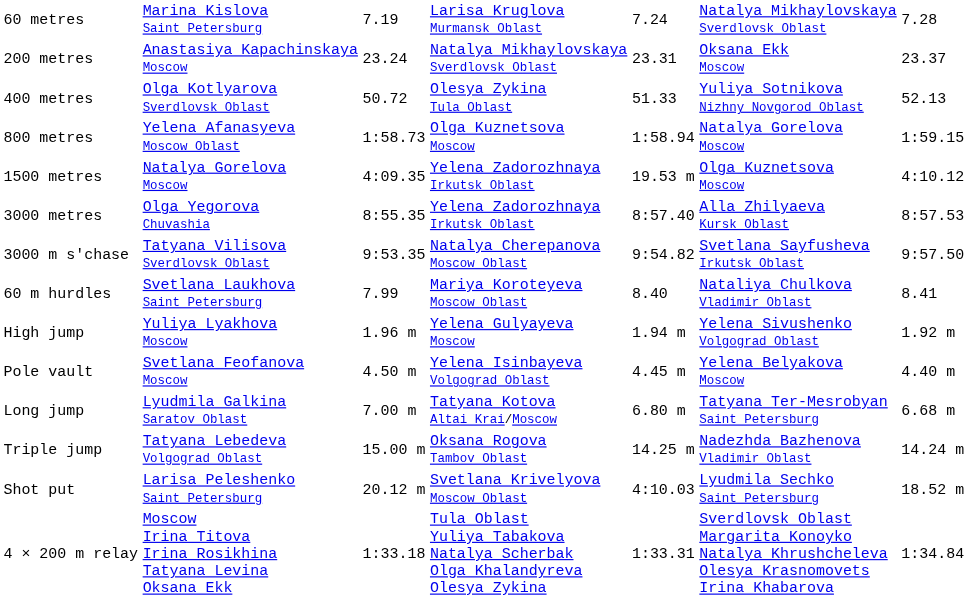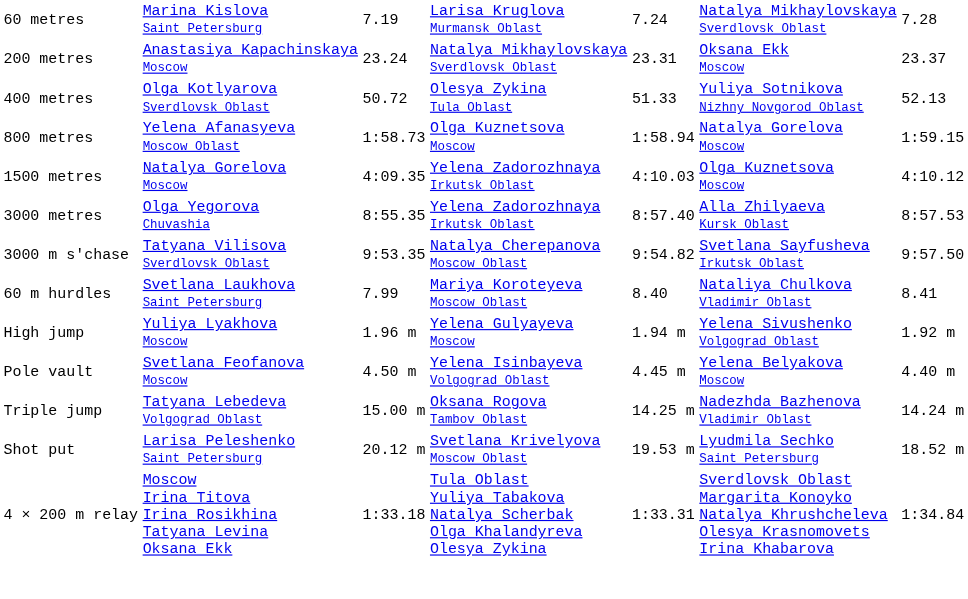 <table>
 <tr>
 <td>60 metres</td>
 <td><a href='#'>Marina Kislova</a><br><small><a href='#'>Saint Petersburg</a></small></td>
 <td>7.19</td>
 <td><a href='#'>Larisa Kruglova</a><br><small><a href='#'>Murmansk Oblast</a></small></td>
 <td>7.24</td>
 <td><a href='#'>Natalya Mikhaylovskaya</a><br><small><a href='#'>Sverdlovsk Oblast</a></small></td>
 <td>7.28</td>
 </tr>
 <tr>
 <td>200 metres</td>
 <td><a href='#'>Anastasiya Kapachinskaya</a><br><small><a href='#'>Moscow</a></small></td>
 <td>23.24</td>
 <td><a href='#'>Natalya Mikhaylovskaya</a><br><small><a href='#'>Sverdlovsk Oblast</a></small></td>
 <td>23.31</td>
 <td><a href='#'>Oksana Ekk</a><br><small><a href='#'>Moscow</a></small></td>
 <td>23.37</td>
 </tr>
 <tr>
 <td>400 metres</td>
 <td><a href='#'>Olga Kotlyarova</a><br><small><a href='#'>Sverdlovsk Oblast</a></small></td>
 <td>50.72 </td>
 <td><a href='#'>Olesya Zykina</a><br><small><a href='#'>Tula Oblast</a></small></td>
 <td>51.33</td>
 <td><a href='#'>Yuliya Sotnikova</a><br><small><a href='#'>Nizhny Novgorod Oblast</a></small></td>
 <td>52.13</td>
 </tr>
 <tr>
 <td>800 metres</td>
 <td><a href='#'>Yelena Afanasyeva</a><br><small><a href='#'>Moscow Oblast</a></small></td>
 <td>1:58.73</td>
 <td><a href='#'>Olga Kuznetsova</a><br><small><a href='#'>Moscow</a></small></td>
 <td>1:58.94</td>
 <td><a href='#'>Natalya Gorelova</a><br><small><a href='#'>Moscow</a></small></td>
 <td>1:59.15</td>
 </tr>
 <tr>
 <td>1500 metres</td>
 <td><a href='#'>Natalya Gorelova</a><br><small><a href='#'>Moscow</a></small></td>
 <td>4:09.35</td>
 <td><a href='#'>Yelena Zadorozhnaya</a><br><small><a href='#'>Irkutsk Oblast</a></small></td>
-<td>19.53 m</td>
+<td>4:10.03</td>
 <td><a href='#'>Olga Kuznetsova</a><br><small><a href='#'>Moscow</a></small></td>
 <td>4:10.12</td>
 </tr>
 <tr>
 <td>3000 metres</td>
 <td><a href='#'>Olga Yegorova</a><br><small><a href='#'>Chuvashia</a></small></td>
 <td>8:55.35</td>
 <td><a href='#'>Yelena Zadorozhnaya</a><br><small><a href='#'>Irkutsk Oblast</a></small></td>
 <td>8:57.40</td>
 <td><a href='#'>Alla Zhilyaeva</a><br><small><a href='#'>Kursk Oblast</a></small></td>
 <td>8:57.53</td>
 </tr>
 <tr>
 <td>3000 m s'chase</td>
 <td><a href='#'>Tatyana Vilisova</a><br><small><a href='#'>Sverdlovsk Oblast</a></small></td>
 <td>9:53.35</td>
 <td><a href='#'>Natalya Cherepanova</a><br><small><a href='#'>Moscow Oblast</a></small></td>
 <td>9:54.82</td>
 <td><a href='#'>Svetlana Sayfusheva</a><br><small><a href='#'>Irkutsk Oblast</a></small></td>
 <td>9:57.50</td>
 </tr>
 <tr>
 <td>60 m hurdles</td>
 <td><a href='#'>Svetlana Laukhova</a><br><small><a href='#'>Saint Petersburg</a></small></td>
 <td>7.99</td>
 <td><a href='#'>Mariya Koroteyeva</a><br><small><a href='#'>Moscow Oblast</a></small></td>
 <td>8.40</td>
 <td><a href='#'>Nataliya Chulkova</a><br><small><a href='#'>Vladimir Oblast</a></small></td>
 <td>8.41</td>
 </tr>
 <tr>
 <td>High jump</td>
 <td><a href='#'>Yuliya Lyakhova</a><br><small><a href='#'>Moscow</a></small></td>
 <td>1.96 m</td>
 <td><a href='#'>Yelena Gulyayeva</a><br><small><a href='#'>Moscow</a></small></td>
 <td>1.94 m</td>
 <td><a href='#'>Yelena Sivushenko</a><br><small><a href='#'>Volgograd Oblast</a></small></td>
 <td>1.92 m</td>
 </tr>
 <tr>
 <td>Pole vault</td>
 <td><a href='#'>Svetlana Feofanova</a><br><small><a href='#'>Moscow</a></small></td>
 <td>4.50 m</td>
 <td><a href='#'>Yelena Isinbayeva</a><br><small><a href='#'>Volgograd Oblast</a></small></td>
 <td>4.45 m</td>
 <td><a href='#'>Yelena Belyakova</a><br><small><a href='#'>Moscow</a></small></td>
 <td>4.40 m</td>
 </tr>
 <tr>
-<td>Long jump</td>
-<td><a href='#'>Lyudmila Galkina</a><br><small><a href='#'>Saratov Oblast</a></small></td>
-<td>7.00 m </td>
-<td><a href='#'>Tatyana Kotova</a><br><small><a href='#'>Altai Krai</a>/<a href='#'>Moscow</a></small></td>
-<td>6.80 m</td>
-<td><a href='#'>Tatyana Ter-Mesrobyan</a><br><small><a href='#'>Saint Petersburg</a></small></td>
-<td>6.68 m</td>
-</tr>
-<tr>
 <td>Triple jump</td>
 <td><a href='#'>Tatyana Lebedeva</a><br><small><a href='#'>Volgograd Oblast</a></small></td>
 <td>15.00 m </td>
 <td><a href='#'>Oksana Rogova</a><br><small><a href='#'>Tambov Oblast</a></small></td>
 <td>14.25 m</td>
 <td><a href='#'>Nadezhda Bazhenova</a><br><small><a href='#'>Vladimir Oblast</a></small></td>
 <td>14.24 m</td>
 </tr>
 <tr>
 <td>Shot put</td>
 <td><a href='#'>Larisa Peleshenko</a><br><small><a href='#'>Saint Petersburg</a></small></td>
 <td>20.12 m</td>
 <td><a href='#'>Svetlana Krivelyova</a><br><small><a href='#'>Moscow Oblast</a></small></td>
-<td>4:10.03</td>
+<td>19.53 m</td>
 <td><a href='#'>Lyudmila Sechko</a><br><small><a href='#'>Saint Petersburg</a></small></td>
 <td>18.52 m</td>
 </tr>
 <tr>
 <td>4 × 200 m relay</td>
 <td><a href='#'>Moscow</a><br><a href='#'>Irina Titova</a><br><a href='#'>Irina Rosikhina</a><br><a href='#'>Tatyana Levina</a><br><a href='#'>Oksana Ekk</a></td>
 <td>1:33.18</td>
 <td><a href='#'>Tula Oblast</a><br><a href='#'>Yuliya Tabakova</a><br><a href='#'>Natalya Scherbak</a><br><a href='#'>Olga Khalandyreva</a><br><a href='#'>Olesya Zykina</a></td>
 <td>1:33.31</td>
 <td><a href='#'>Sverdlovsk Oblast</a><br><a href='#'>Margarita Konoyko</a><br><a href='#'>Natalya Khrushcheleva</a><br><a href='#'>Olesya Krasnomovets</a><br><a href='#'>Irina Khabarova</a></td>
 <td>1:34.84</td>
 </tr>
 </table>
